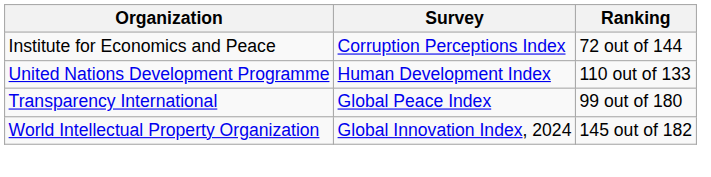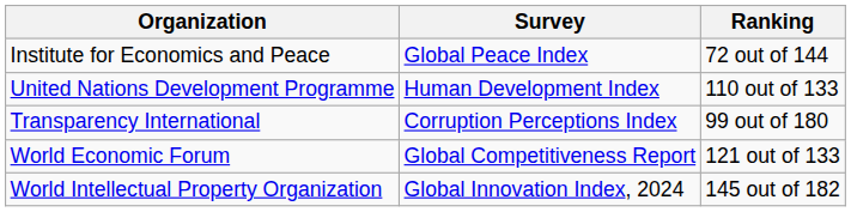 <table class="wikitable">
 <tr>
 <th>Organization</th>
 <th>Survey</th>
 <th>Ranking</th>
 </tr>
 <tr>
 <td>Institute for Economics and Peace </td>
-<td><a href='#'>Corruption Perceptions Index</a></td>
+<td><a href='#'>Global Peace Index</a></td>
 <td>72 out of 144</td>
 </tr>
 <tr>
 <td><a href='#'>United Nations Development Programme</a></td>
 <td><a href='#'>Human Development Index</a></td>
 <td>110 out of 133</td>
 </tr>
 <tr>
 <td><a href='#'>Transparency International</a></td>
-<td><a href='#'>Global Peace Index</a></td>
+<td><a href='#'>Corruption Perceptions Index</a></td>
 <td>99 out of 180</td>
+</tr>
+<tr>
+<td><a href='#'>World Economic Forum</a></td>
+<td><a href='#'>Global Competitiveness Report</a></td>
+<td>121 out of 133</td>
 </tr>
 <tr>
 <td><a href='#'>World Intellectual Property Organization</a></td>
 <td><a href='#'>Global Innovation Index</a>, 2024</td>
 <td>145 out of 182</td>
 </tr>
 </table>
